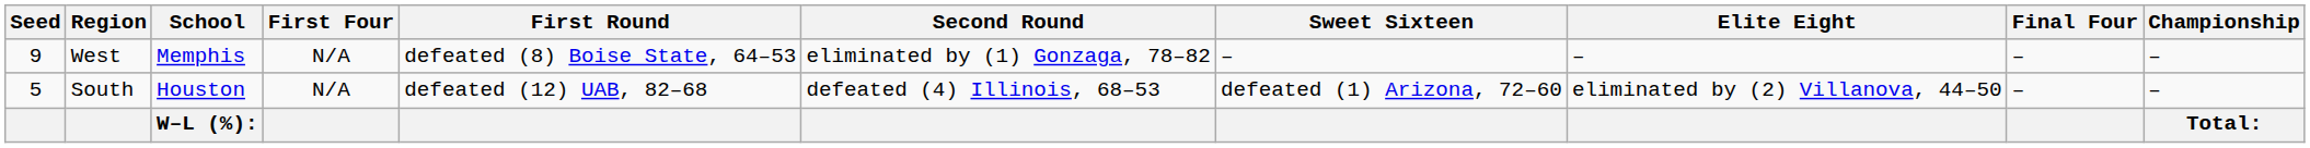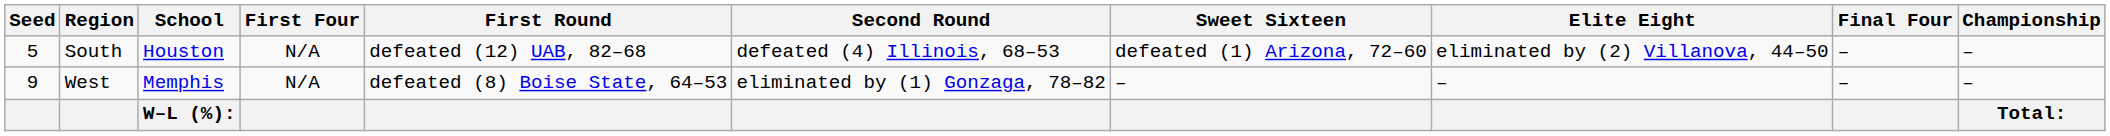 <table class="sortable wikitable" style="white-space:nowrap; font-size:100%;">
 <tr>
 <th>Seed</th>
 <th>Region</th>
 <th>School</th>
 <th>First Four</th>
 <th>First Round</th>
 <th>Second Round</th>
 <th>Sweet Sixteen</th>
 <th>Elite Eight</th>
 <th>Final Four</th>
 <th>Championship</th>
 </tr>
 <tr>
+<td align=center>5</td>
+<td>South</td>
+<td><a href='#'>Houston</a></td>
+<td align=center>N/A</td>
+<td>defeated (12) <a href='#'>UAB</a>, 82–68</td>
+<td>defeated (4) <a href='#'>Illinois</a>, 68–53</td>
+<td>defeated (1) <a href='#'>Arizona</a>, 72–60</td>
+<td>eliminated by (2) <a href='#'>Villanova</a>, 44–50</td>
+<td>–</td>
+<td>–</td>
+</tr>
+<tr>
 <td align=center>9</td>
 <td>West</td>
 <td><a href='#'>Memphis</a></td>
 <td align=center>N/A</td>
 <td>defeated (8) <a href='#'>Boise State</a>, 64–53</td>
 <td>eliminated by (1) <a href='#'>Gonzaga</a>, 78–82</td>
 <td>–</td>
 <td>–</td>
-<td>–</td>
-<td>–</td>
-</tr>
-<tr>
-<td align=center>5</td>
-<td>South</td>
-<td><a href='#'>Houston</a></td>
-<td align=center>N/A</td>
-<td>defeated (12) <a href='#'>UAB</a>, 82–68</td>
-<td>defeated (4) <a href='#'>Illinois</a>, 68–53</td>
-<td>defeated (1) <a href='#'>Arizona</a>, 72–60</td>
-<td>eliminated by (2) <a href='#'>Villanova</a>, 44–50</td>
 <td>–</td>
 <td>–</td>
 </tr>
 <tr>
 <th></th>
 <th></th>
 <th>W–L (%):</th>
 <th></th>
 <th></th>
 <th></th>
 <th></th>
 <th></th>
 <th></th>
 <th> Total: </th>
 </tr>
 </table>
